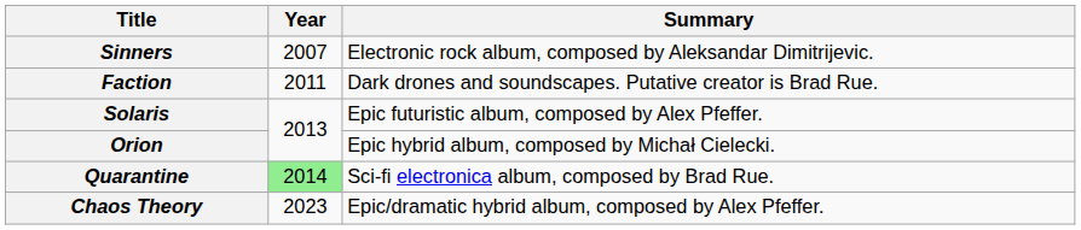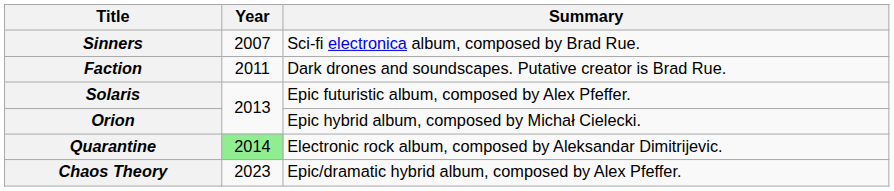 <table class="wikitable plainrowheaders" style="text-align:center;">
 <tr>
 <th scope="col" style="width:17.2em;">Title</th>
 <th scope="col" style="width:4em;">Year</th>
 <th scope="col" style="width:54.3em;">Summary</th>
 </tr>
 <tr>
 <th scope="row"><em>Sinners</em></th>
 <td>2007</td>
-<td style="text-align:left;">Electronic rock album, composed by Aleksandar Dimitrijevic.</td>
+<td style="text-align:left;">Sci-fi <a href='#'>electronica</a> album, composed by Brad Rue.</td>
 </tr>
 <tr>
 <th scope="row"><em>Faction</em></th>
 <td>2011</td>
 <td style="text-align:left;">Dark drones and soundscapes. Putative creator is Brad Rue.</td>
 </tr>
 <tr>
 <th scope="row"><em>Solaris</em></th>
 <td rowspan="2">2013</td>
 <td style="text-align:left;">Epic futuristic album, composed by Alex Pfeffer.</td>
 </tr>
 <tr>
 <th scope="row"><em>Orion</em></th>
 <td style="text-align:left;">Epic hybrid album, composed by Michał Cielecki.</td>
 </tr>
 <tr>
 <th scope="row"><em>Quarantine</em></th>
 <td style="background: lightgreen;">2014</td>
-<td style="text-align:left;">Sci-fi <a href='#'>electronica</a> album, composed by Brad Rue.</td>
+<td style="text-align:left;">Electronic rock album, composed by Aleksandar Dimitrijevic.</td>
 </tr>
 <tr>
 <th scope="row"><em>Chaos Theory</em></th>
 <td>2023</td>
 <td style="text-align:left;">Epic/dramatic hybrid album, composed by Alex Pfeffer.</td>
 </tr>
 </table>
